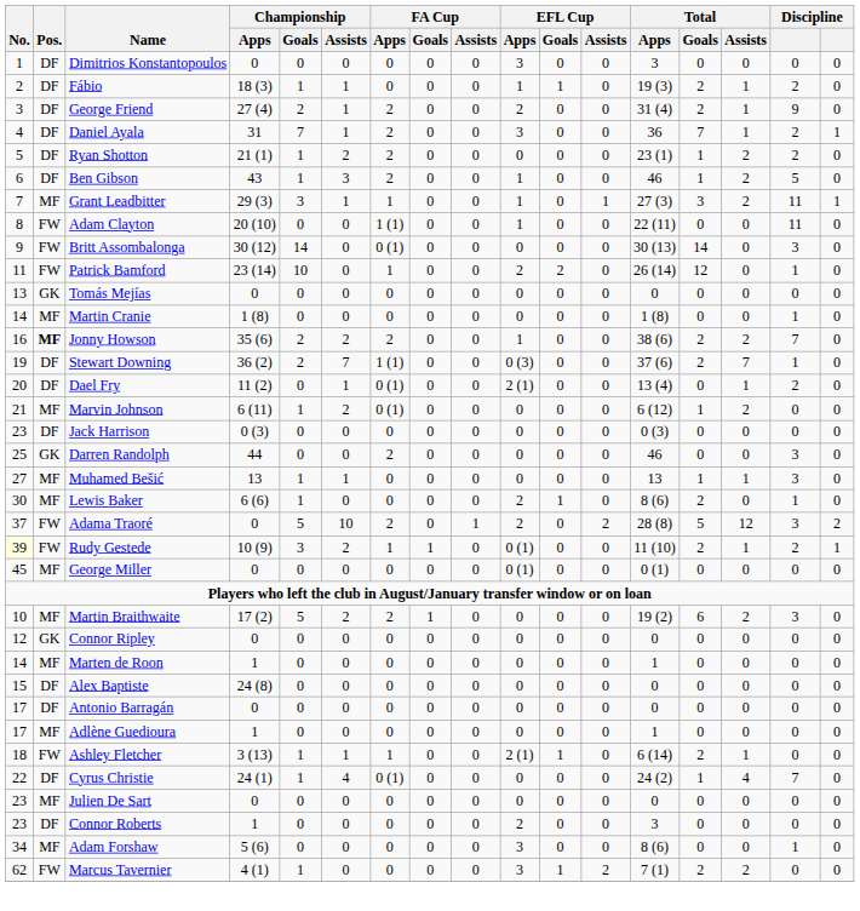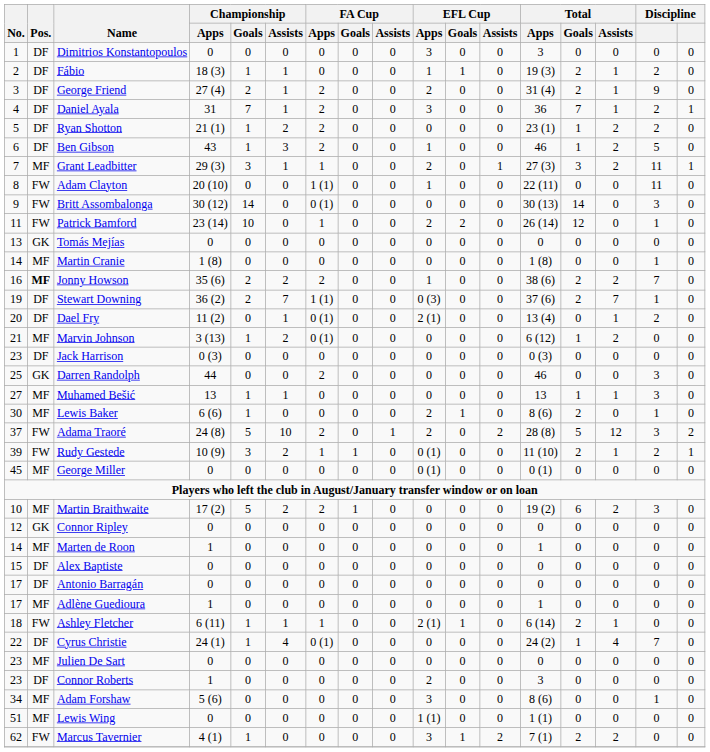 <table class="wikitable" style="text-align:center">
 <tr>
 <th rowspan="2" style="vertical-align:bottom;">No.</th>
 <th rowspan="2" style="vertical-align:bottom;">Pos.</th>
 <th rowspan="2" style="vertical-align:bottom;">Name</th>
 <th colspan="3" style="width:85px;">Championship</th>
 <th colspan="3" style="width:85px;">FA Cup</th>
 <th colspan="3" style="width:85px;">EFL Cup</th>
 <th colspan="3" style="width:85px;">Total</th>
 <th colspan="2" style="width:85px;">Discipline</th>
 </tr>
 <tr>
 <th>Apps</th>
 <th>Goals</th>
 <th>Assists</th>
 <th>Apps</th>
 <th>Goals</th>
 <th>Assists</th>
 <th>Apps</th>
 <th>Goals</th>
 <th>Assists</th>
 <th>Apps</th>
 <th>Goals</th>
 <th>Assists</th>
 <th></th>
 <th></th>
 </tr>
 <tr>
 <td>1</td>
 <td>DF</td>
 <td align="left"> <a href='#'>Dimitrios Konstantopoulos</a></td>
 <td>0</td>
 <td>0</td>
 <td>0</td>
 <td>0</td>
 <td>0</td>
 <td>0</td>
 <td>3</td>
 <td>0</td>
 <td>0</td>
 <td>3</td>
 <td>0</td>
 <td>0</td>
 <td>0</td>
 <td>0</td>
 </tr>
 <tr>
 <td>2</td>
 <td>DF</td>
 <td align="left"> <a href='#'>Fábio</a></td>
 <td>18 (3)</td>
 <td>1</td>
 <td>1</td>
 <td>0</td>
 <td>0</td>
 <td>0</td>
 <td>1</td>
 <td>1</td>
 <td>0</td>
 <td>19 (3)</td>
 <td>2</td>
 <td>1</td>
 <td>2</td>
 <td>0</td>
 </tr>
 <tr>
 <td>3</td>
 <td>DF</td>
 <td align="left"> <a href='#'>George Friend</a></td>
 <td>27 (4)</td>
 <td>2</td>
 <td>1</td>
 <td>2</td>
 <td>0</td>
 <td>0</td>
 <td>2</td>
 <td>0</td>
 <td>0</td>
 <td>31 (4)</td>
 <td>2</td>
 <td>1</td>
 <td>9</td>
 <td>0</td>
 </tr>
 <tr>
 <td>4</td>
 <td>DF</td>
 <td align="left"> <a href='#'>Daniel Ayala</a></td>
 <td>31</td>
 <td>7</td>
 <td>1</td>
 <td>2</td>
 <td>0</td>
 <td>0</td>
 <td>3</td>
 <td>0</td>
 <td>0</td>
 <td>36</td>
 <td>7</td>
 <td>1</td>
 <td>2</td>
 <td>1</td>
 </tr>
 <tr>
 <td>5</td>
 <td>DF</td>
 <td align="left"> <a href='#'>Ryan Shotton</a></td>
 <td>21 (1)</td>
 <td>1</td>
 <td>2</td>
 <td>2</td>
 <td>0</td>
 <td>0</td>
 <td>0</td>
 <td>0</td>
 <td>0</td>
 <td>23 (1)</td>
 <td>1</td>
 <td>2</td>
 <td>2</td>
 <td>0</td>
 </tr>
 <tr>
 <td>6</td>
 <td>DF</td>
 <td align="left"> <a href='#'>Ben Gibson</a></td>
 <td>43</td>
 <td>1</td>
 <td>3</td>
 <td>2</td>
 <td>0</td>
 <td>0</td>
 <td>1</td>
 <td>0</td>
 <td>0</td>
 <td>46</td>
 <td>1</td>
 <td>2</td>
 <td>5</td>
 <td>0</td>
 </tr>
 <tr>
 <td>7</td>
 <td>MF</td>
 <td align="left"> <a href='#'>Grant Leadbitter</a></td>
 <td>29 (3)</td>
 <td>3</td>
 <td>1</td>
 <td>1</td>
 <td>0</td>
 <td>0</td>
-<td>1</td>
+<td>2</td>
 <td>0</td>
 <td>1</td>
 <td>27 (3)</td>
 <td>3</td>
 <td>2</td>
 <td>11</td>
 <td>1</td>
 </tr>
 <tr>
 <td>8</td>
 <td>FW</td>
 <td align="left"> <a href='#'>Adam Clayton</a></td>
 <td>20 (10)</td>
 <td>0</td>
 <td>0</td>
 <td>1 (1)</td>
 <td>0</td>
 <td>0</td>
 <td>1</td>
 <td>0</td>
 <td>0</td>
 <td>22 (11)</td>
 <td>0</td>
 <td>0</td>
 <td>11</td>
 <td>0</td>
 </tr>
 <tr>
 <td>9</td>
 <td>FW</td>
 <td align="left"> <a href='#'>Britt Assombalonga</a></td>
 <td>30 (12)</td>
 <td>14</td>
 <td>0</td>
 <td>0 (1)</td>
 <td>0</td>
 <td>0</td>
 <td>0</td>
 <td>0</td>
 <td>0</td>
 <td>30 (13)</td>
 <td>14</td>
 <td>0</td>
 <td>3</td>
 <td>0</td>
 </tr>
 <tr>
 <td>11</td>
 <td>FW</td>
 <td align="left"> <a href='#'>Patrick Bamford</a></td>
 <td>23 (14)</td>
 <td>10</td>
 <td>0</td>
 <td>1</td>
 <td>0</td>
 <td>0</td>
 <td>2</td>
 <td>2</td>
 <td>0</td>
 <td>26 (14)</td>
 <td>12</td>
 <td>0</td>
 <td>1</td>
 <td>0</td>
 </tr>
 <tr>
 <td>13</td>
 <td>GK</td>
 <td align="left"> <a href='#'>Tomás Mejías</a></td>
 <td>0</td>
 <td>0</td>
 <td>0</td>
 <td>0</td>
 <td>0</td>
 <td>0</td>
 <td>0</td>
 <td>0</td>
 <td>0</td>
 <td>0</td>
 <td>0</td>
 <td>0</td>
 <td>0</td>
 <td>0</td>
 </tr>
 <tr>
 <td>14</td>
 <td>MF</td>
 <td align="left"> <a href='#'>Martin Cranie</a></td>
 <td>1 (8)</td>
 <td>0</td>
 <td>0</td>
 <td>0</td>
 <td>0</td>
 <td>0</td>
 <td>0</td>
 <td>0</td>
 <td>0</td>
 <td>1 (8)</td>
 <td>0</td>
 <td>0</td>
 <td>1</td>
 <td>0</td>
 </tr>
 <tr>
 <td>16</td>
 <td><strong>MF</strong></td>
 <td align="left"> <a href='#'>Jonny Howson</a></td>
 <td>35 (6)</td>
 <td>2</td>
 <td>2</td>
 <td>2</td>
 <td>0</td>
 <td>0</td>
 <td>1</td>
 <td>0</td>
 <td>0</td>
 <td>38 (6)</td>
 <td>2</td>
 <td>2</td>
 <td>7</td>
 <td>0</td>
 </tr>
 <tr>
 <td>19</td>
 <td>DF</td>
 <td align="left"> <a href='#'>Stewart Downing</a></td>
 <td>36 (2)</td>
 <td>2</td>
 <td>7</td>
 <td>1 (1)</td>
 <td>0</td>
 <td>0</td>
 <td>0 (3)</td>
 <td>0</td>
 <td>0</td>
 <td>37 (6)</td>
 <td>2</td>
 <td>7</td>
 <td>1</td>
 <td>0</td>
 </tr>
 <tr>
 <td>20</td>
 <td>DF</td>
 <td align="left"> <a href='#'>Dael Fry</a></td>
 <td>11 (2)</td>
 <td>0</td>
 <td>1</td>
 <td>0 (1)</td>
 <td>0</td>
 <td>0</td>
 <td>2 (1)</td>
 <td>0</td>
 <td>0</td>
 <td>13 (4)</td>
 <td>0</td>
 <td>1</td>
 <td>2</td>
 <td>0</td>
 </tr>
 <tr>
 <td>21</td>
 <td>MF</td>
 <td align="left"> <a href='#'>Marvin Johnson</a></td>
-<td>6 (11)</td>
+<td>3 (13)</td>
 <td>1</td>
 <td>2</td>
 <td>0 (1)</td>
 <td>0</td>
 <td>0</td>
 <td>0</td>
 <td>0</td>
 <td>0</td>
 <td>6 (12)</td>
 <td>1</td>
 <td>2</td>
 <td>0</td>
 <td>0</td>
 </tr>
 <tr>
 <td>23</td>
 <td>DF</td>
 <td align="left"> <a href='#'>Jack Harrison</a></td>
 <td>0 (3)</td>
 <td>0</td>
 <td>0</td>
 <td>0</td>
 <td>0</td>
 <td>0</td>
 <td>0</td>
 <td>0</td>
 <td>0</td>
 <td>0 (3)</td>
 <td>0</td>
 <td>0</td>
 <td>0</td>
 <td>0</td>
 </tr>
 <tr>
 <td>25</td>
 <td>GK</td>
 <td align="left"> <a href='#'>Darren Randolph</a></td>
 <td>44</td>
 <td>0</td>
 <td>0</td>
 <td>2</td>
 <td>0</td>
 <td>0</td>
 <td>0</td>
 <td>0</td>
 <td>0</td>
 <td>46</td>
 <td>0</td>
 <td>0</td>
 <td>3</td>
 <td>0</td>
 </tr>
 <tr>
 <td>27</td>
 <td>MF</td>
 <td align="left"> <a href='#'>Muhamed Bešić</a></td>
 <td>13</td>
 <td>1</td>
 <td>1</td>
 <td>0</td>
 <td>0</td>
 <td>0</td>
 <td>0</td>
 <td>0</td>
 <td>0</td>
 <td>13</td>
 <td>1</td>
 <td>1</td>
 <td>3</td>
 <td>0</td>
 </tr>
 <tr>
 <td>30</td>
 <td>MF</td>
 <td align="left"> <a href='#'>Lewis Baker</a></td>
 <td>6 (6)</td>
 <td>1</td>
 <td>0</td>
 <td>0</td>
 <td>0</td>
 <td>0</td>
 <td>2</td>
 <td>1</td>
 <td>0</td>
 <td>8 (6)</td>
 <td>2</td>
 <td>0</td>
 <td>1</td>
 <td>0</td>
 </tr>
 <tr>
 <td>37</td>
 <td>FW</td>
 <td align="left"> <a href='#'>Adama Traoré</a></td>
-<td>0</td>
+<td>24 (8)</td>
 <td>5</td>
 <td>10</td>
 <td>2</td>
 <td>0</td>
 <td>1</td>
 <td>2</td>
 <td>0</td>
 <td>2</td>
 <td>28 (8)</td>
 <td>5</td>
 <td>12</td>
 <td>3</td>
 <td>2</td>
 </tr>
 <tr>
-<td style="background: lightyellow;">39</td>
+<td>39</td>
 <td>FW</td>
 <td align="left"> <a href='#'>Rudy Gestede</a></td>
 <td>10 (9)</td>
 <td>3</td>
 <td>2</td>
 <td>1</td>
 <td>1</td>
 <td>0</td>
 <td>0 (1)</td>
 <td>0</td>
 <td>0</td>
 <td>11 (10)</td>
 <td>2</td>
 <td>1</td>
 <td>2</td>
 <td>1</td>
 </tr>
 <tr>
 <td>45</td>
 <td>MF</td>
 <td align="left"> <a href='#'>George Miller</a></td>
 <td>0</td>
 <td>0</td>
 <td>0</td>
 <td>0</td>
 <td>0</td>
 <td>0</td>
 <td>0 (1)</td>
 <td>0</td>
 <td>0</td>
 <td>0 (1)</td>
 <td>0</td>
 <td>0</td>
 <td>0</td>
 <td>0</td>
 </tr>
 <tr>
 <td colspan="17"><strong>Players who left the club in August/January transfer window or on loan</strong></td>
 </tr>
 <tr>
 <td>10</td>
 <td>MF</td>
 <td align="left"> <a href='#'>Martin Braithwaite</a></td>
 <td>17 (2)</td>
 <td>5</td>
 <td>2</td>
 <td>2</td>
 <td>1</td>
 <td>0</td>
 <td>0</td>
 <td>0</td>
 <td>0</td>
 <td>19 (2)</td>
 <td>6</td>
 <td>2</td>
 <td>3</td>
 <td>0</td>
 </tr>
 <tr>
 <td>12</td>
 <td>GK</td>
 <td align="left"> <a href='#'>Connor Ripley</a></td>
 <td>0</td>
 <td>0</td>
 <td>0</td>
 <td>0</td>
 <td>0</td>
 <td>0</td>
 <td>0</td>
 <td>0</td>
 <td>0</td>
 <td>0</td>
 <td>0</td>
 <td>0</td>
 <td>0</td>
 <td>0</td>
 </tr>
 <tr>
 <td>14</td>
 <td>MF</td>
 <td align="left"> <a href='#'>Marten de Roon</a></td>
 <td>1</td>
 <td>0</td>
 <td>0</td>
 <td>0</td>
 <td>0</td>
 <td>0</td>
 <td>0</td>
 <td>0</td>
 <td>0</td>
 <td>1</td>
 <td>0</td>
 <td>0</td>
 <td>0</td>
 <td>0</td>
 </tr>
 <tr>
 <td>15</td>
 <td>DF</td>
 <td align="left"> <a href='#'>Alex Baptiste</a></td>
-<td>24 (8)</td>
+<td>0</td>
 <td>0</td>
 <td>0</td>
 <td>0</td>
 <td>0</td>
 <td>0</td>
 <td>0</td>
 <td>0</td>
 <td>0</td>
 <td>0</td>
 <td>0</td>
 <td>0</td>
 <td>0</td>
 <td>0</td>
 </tr>
 <tr>
 <td>17</td>
 <td>DF</td>
 <td align="left"> <a href='#'>Antonio Barragán</a></td>
 <td>0</td>
 <td>0</td>
 <td>0</td>
 <td>0</td>
 <td>0</td>
 <td>0</td>
 <td>0</td>
 <td>0</td>
 <td>0</td>
 <td>0</td>
 <td>0</td>
 <td>0</td>
 <td>0</td>
 <td>0</td>
 </tr>
 <tr>
 <td>17</td>
 <td>MF</td>
 <td align="left"> <a href='#'>Adlène Guedioura</a></td>
 <td>1</td>
 <td>0</td>
 <td>0</td>
 <td>0</td>
 <td>0</td>
 <td>0</td>
 <td>0</td>
 <td>0</td>
 <td>0</td>
 <td>1</td>
 <td>0</td>
 <td>0</td>
 <td>0</td>
 <td>0</td>
 </tr>
 <tr>
 <td>18</td>
 <td>FW</td>
 <td align="left"> <a href='#'>Ashley Fletcher</a></td>
-<td>3 (13)</td>
+<td>6 (11)</td>
 <td>1</td>
 <td>1</td>
 <td>1</td>
 <td>0</td>
 <td>0</td>
 <td>2 (1)</td>
 <td>1</td>
 <td>0</td>
 <td>6 (14)</td>
 <td>2</td>
 <td>1</td>
 <td>0</td>
 <td>0</td>
 </tr>
 <tr>
 <td>22</td>
 <td>DF</td>
 <td align="left"> <a href='#'>Cyrus Christie</a></td>
 <td>24 (1)</td>
 <td>1</td>
 <td>4</td>
 <td>0 (1)</td>
 <td>0</td>
 <td>0</td>
 <td>0</td>
 <td>0</td>
 <td>0</td>
 <td>24 (2)</td>
 <td>1</td>
 <td>4</td>
 <td>7</td>
 <td>0</td>
 </tr>
 <tr>
 <td>23</td>
 <td>MF</td>
 <td align="left"> <a href='#'>Julien De Sart</a></td>
 <td>0</td>
 <td>0</td>
 <td>0</td>
 <td>0</td>
 <td>0</td>
 <td>0</td>
 <td>0</td>
 <td>0</td>
 <td>0</td>
 <td>0</td>
 <td>0</td>
 <td>0</td>
 <td>0</td>
 <td>0</td>
 </tr>
 <tr>
 <td>23</td>
 <td>DF</td>
 <td align="left"> <a href='#'>Connor Roberts</a></td>
 <td>1</td>
 <td>0</td>
 <td>0</td>
 <td>0</td>
 <td>0</td>
 <td>0</td>
 <td>2</td>
 <td>0</td>
 <td>0</td>
 <td>3</td>
 <td>0</td>
 <td>0</td>
 <td>0</td>
 <td>0</td>
 </tr>
 <tr>
 <td>34</td>
 <td>MF</td>
 <td align="left"> <a href='#'>Adam Forshaw</a></td>
 <td>5 (6)</td>
 <td>0</td>
 <td>0</td>
 <td>0</td>
 <td>0</td>
 <td>0</td>
 <td>3</td>
 <td>0</td>
 <td>0</td>
 <td>8 (6)</td>
 <td>0</td>
 <td>0</td>
 <td>1</td>
 <td>0</td>
 </tr>
 <tr>
+<td>51</td>
+<td>MF</td>
+<td align="left"> <a href='#'>Lewis Wing</a></td>
+<td>0</td>
+<td>0</td>
+<td>0</td>
+<td>0</td>
+<td>0</td>
+<td>0</td>
+<td>1 (1)</td>
+<td>0</td>
+<td>0</td>
+<td>1 (1)</td>
+<td>0</td>
+<td>0</td>
+<td>0</td>
+<td>0</td>
+</tr>
+<tr>
 <td>62</td>
 <td>FW</td>
 <td align="left"> <a href='#'>Marcus Tavernier</a></td>
 <td>4 (1)</td>
 <td>1</td>
 <td>0</td>
 <td>0</td>
 <td>0</td>
 <td>0</td>
 <td>3</td>
 <td>1</td>
 <td>2</td>
 <td>7 (1)</td>
 <td>2</td>
 <td>2</td>
 <td>0</td>
 <td>0</td>
 </tr>
 <tr>
 </tr>
 </table>
